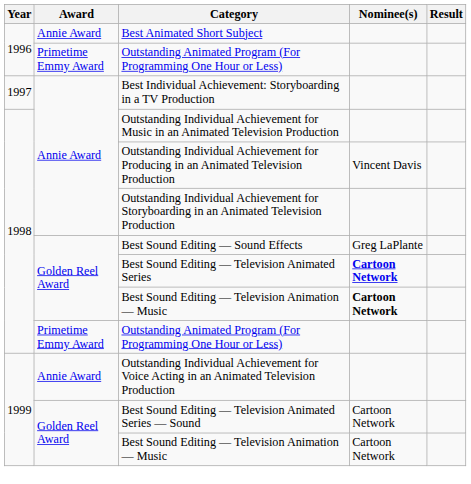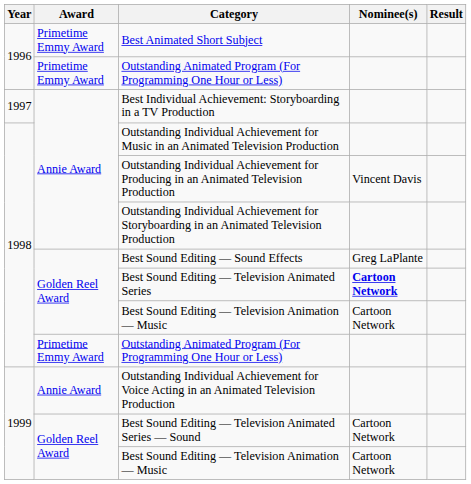 <table class="wikitable sortable">
 <tr>
 <th>Year</th>
 <th>Award</th>
 <th>Category</th>
 <th>Nominee(s)</th>
 <th>Result</th>
 </tr>
 <tr>
 <td rowspan="2">1996</td>
-<td><a href='#'>Annie Award</a></td>
+<td><a href='#'>Primetime Emmy Award</a></td>
 <td><a href='#'>Best Animated Short Subject</a></td>
 <td></td>
 <td></td>
 </tr>
 <tr>
 <td><a href='#'>Primetime Emmy Award</a></td>
 <td><a href='#'>Outstanding Animated Program (For Programming One Hour or Less)</a></td>
 <td></td>
 <td></td>
 </tr>
 <tr>
 <td>1997</td>
 <td rowspan="4"><a href='#'>Annie Award</a></td>
 <td>Best Individual Achievement: Storyboarding in a TV Production</td>
 <td></td>
 <td></td>
 </tr>
 <tr>
 <td rowspan="7">1998</td>
 <td>Outstanding Individual Achievement for Music in an Animated Television Production</td>
 <td></td>
 <td></td>
 </tr>
 <tr>
 <td>Outstanding Individual Achievement for Producing in an Animated Television Production</td>
 <td>Vincent Davis</td>
 <td></td>
 </tr>
 <tr>
 <td>Outstanding Individual Achievement for Storyboarding in an Animated Television Production</td>
 <td></td>
 <td></td>
 </tr>
 <tr>
 <td rowspan="3"><a href='#'>Golden Reel Award</a></td>
 <td>Best Sound Editing — Sound Effects</td>
 <td>Greg LaPlante</td>
 <td></td>
 </tr>
 <tr>
 <td>Best Sound Editing — Television Animated Series</td>
 <td><strong><a href='#'>Cartoon Network</a></strong></td>
 <td></td>
 </tr>
 <tr>
 <td>Best Sound Editing — Television Animation — Music</td>
-<td><strong>Cartoon Network</strong></td>
+<td>Cartoon Network</td>
 <td></td>
 </tr>
 <tr>
 <td><a href='#'>Primetime Emmy Award</a></td>
 <td><a href='#'>Outstanding Animated Program (For Programming One Hour or Less)</a></td>
 <td></td>
 <td></td>
 </tr>
 <tr>
 <td rowspan=3>1999</td>
 <td><a href='#'>Annie Award</a></td>
 <td>Outstanding Individual Achievement for Voice Acting in an Animated Television Production</td>
 <td></td>
 <td></td>
 </tr>
 <tr>
 <td rowspan="2"><a href='#'>Golden Reel Award</a></td>
 <td>Best Sound Editing — Television Animated Series — Sound</td>
 <td>Cartoon Network</td>
 <td></td>
 </tr>
 <tr>
 <td>Best Sound Editing — Television Animation — Music</td>
 <td>Cartoon Network</td>
 <td></td>
 </tr>
 </table>
